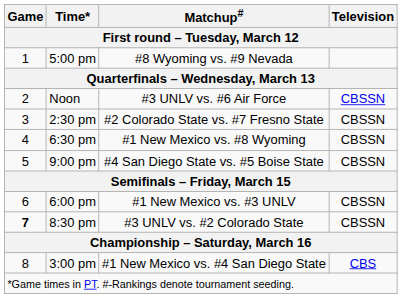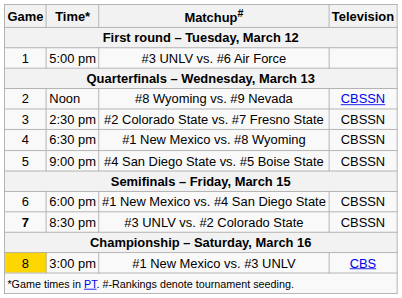 <table class="wikitable" style="font-size: 95%">
 <tr>
 <th>Game</th>
 <th>Time*</th>
 <th>Matchup<sup>#</sup></th>
 <th>Television</th>
 </tr>
 <tr>
 <th colspan=4>First round – Tuesday, March 12</th>
 </tr>
 <tr>
 <td align=center>1</td>
 <td>5:00 pm</td>
-<td align=center>#8 Wyoming vs. #9 Nevada</td>
+<td align=center>#3 UNLV vs. #6 Air Force</td>
 <td></td>
 </tr>
 <tr>
 <th colspan=4>Quarterfinals – Wednesday, March 13</th>
 </tr>
 <tr>
 <td align=center>2</td>
 <td>Noon</td>
-<td align=center>#3 UNLV vs. #6 Air Force</td>
+<td align=center>#8 Wyoming vs. #9 Nevada</td>
 <td align=center><a href='#'>CBSSN</a></td>
 </tr>
 <tr>
 <td align=center>3</td>
 <td>2:30 pm</td>
 <td align=center>#2 Colorado State vs. #7 Fresno State</td>
 <td align=center>CBSSN</td>
 </tr>
 <tr>
 <td align=center>4</td>
 <td>6:30 pm</td>
 <td align=center>#1 New Mexico vs.  #8 Wyoming</td>
 <td align=center>CBSSN</td>
 </tr>
 <tr>
 <td align=center>5</td>
 <td>9:00 pm</td>
 <td align=center>#4 San Diego State vs. #5 Boise State</td>
 <td align=center>CBSSN</td>
 </tr>
 <tr>
 <th colspan=4>Semifinals – Friday, March 15</th>
 </tr>
 <tr>
 <td align=center>6</td>
 <td>6:00 pm</td>
-<td align=center>#1 New Mexico vs. #3 UNLV</td>
+<td align=center>#1 New Mexico vs. #4 San Diego State</td>
 <td align=center>CBSSN</td>
 </tr>
 <tr>
 <td align=center><strong>7</strong></td>
 <td>8:30 pm</td>
 <td align=center>#3 UNLV vs. #2 Colorado State</td>
 <td align=center>CBSSN</td>
 </tr>
 <tr>
 <th colspan=4>Championship – Saturday, March 16</th>
 </tr>
 <tr>
-<td align=center>8</td>
+<td align=center style="background: gold;">8</td>
 <td>3:00 pm</td>
-<td align=center>#1 New Mexico vs. #4 San Diego State</td>
+<td align=center>#1 New Mexico vs. #3 UNLV</td>
 <td align=center><a href='#'>CBS</a></td>
 </tr>
 <tr>
 <td colspan=4><small>*Game times in <a href='#'>PT</a>. #-Rankings denote tournament seeding.</small></td>
 </tr>
 </table>
